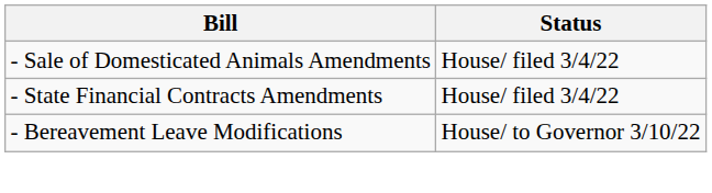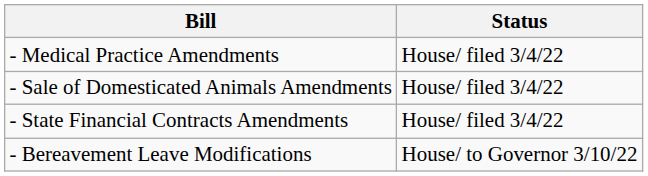 <table class="wikitable">
 <tr>
 <th>Bill</th>
 <th>Status</th>
+</tr>
+<tr>
+<td>- Medical Practice Amendments</td>
+<td>House/ filed 3/4/22</td>
 </tr>
 <tr>
 <td>- Sale of Domesticated Animals Amendments</td>
 <td>House/ filed 3/4/22</td>
 </tr>
 <tr>
 <td>- State Financial Contracts Amendments</td>
 <td>House/ filed 3/4/22</td>
 </tr>
 <tr>
 <td>- Bereavement Leave Modifications</td>
 <td>House/ to Governor 3/10/22</td>
 </tr>
 </table>
